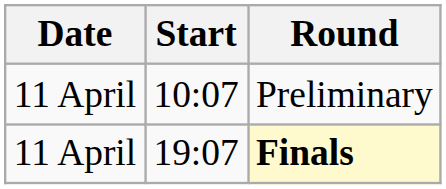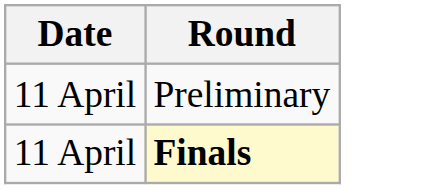 <table class=wikitable>
 <tr>
 <th>Date</th>
-<th>Start</th>
 <th>Round</th>
 </tr>
 <tr>
 <td>11 April</td>
-<td>10:07</td>
 <td>Preliminary</td>
 </tr>
 <tr>
 <td>11 April</td>
-<td>19:07</td>
 <td style=background:lemonchiffon><strong>Finals</strong></td>
 </tr>
 </table>
